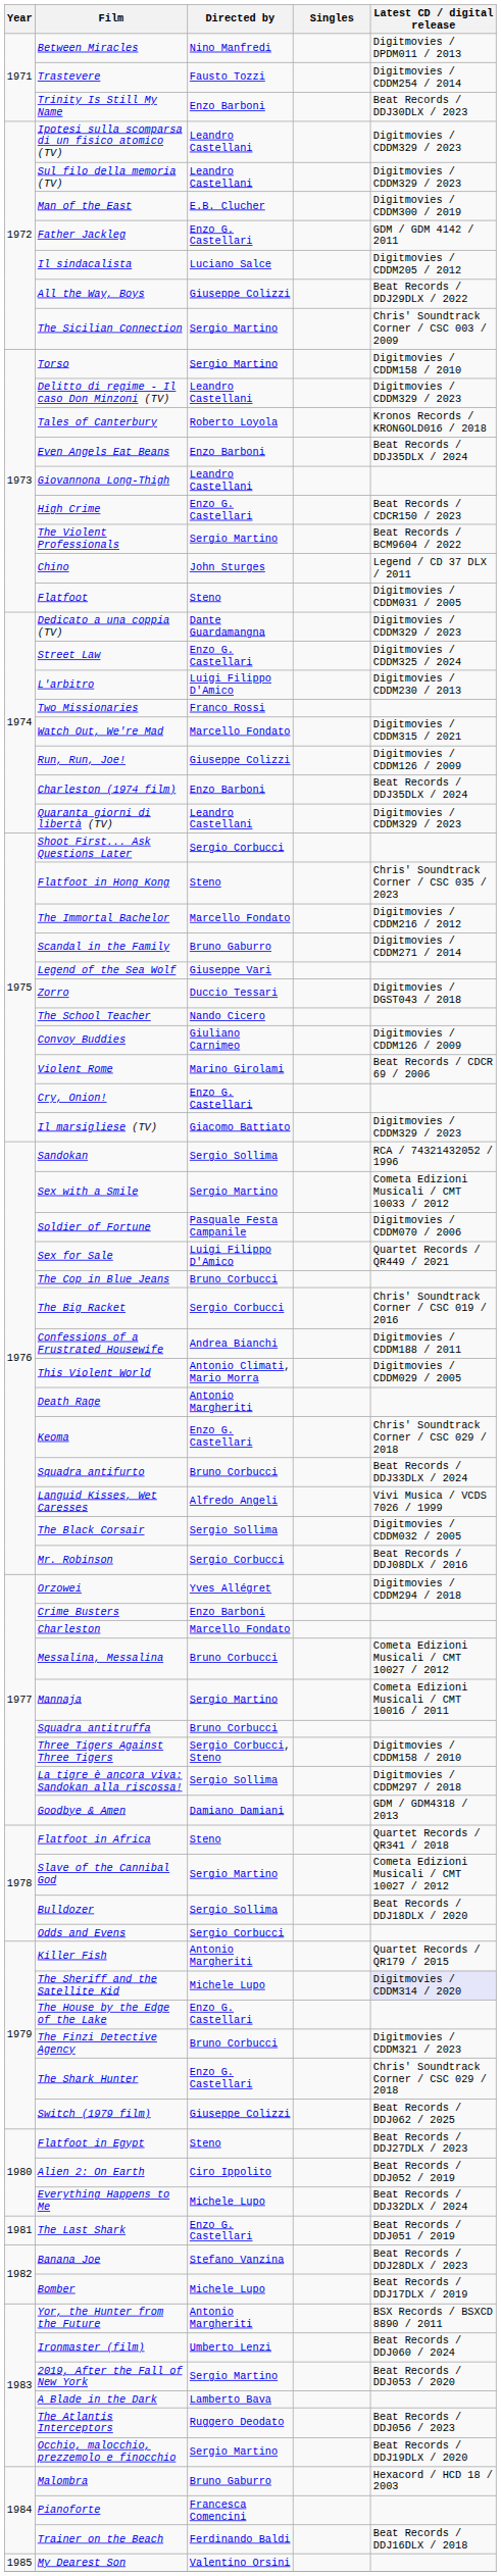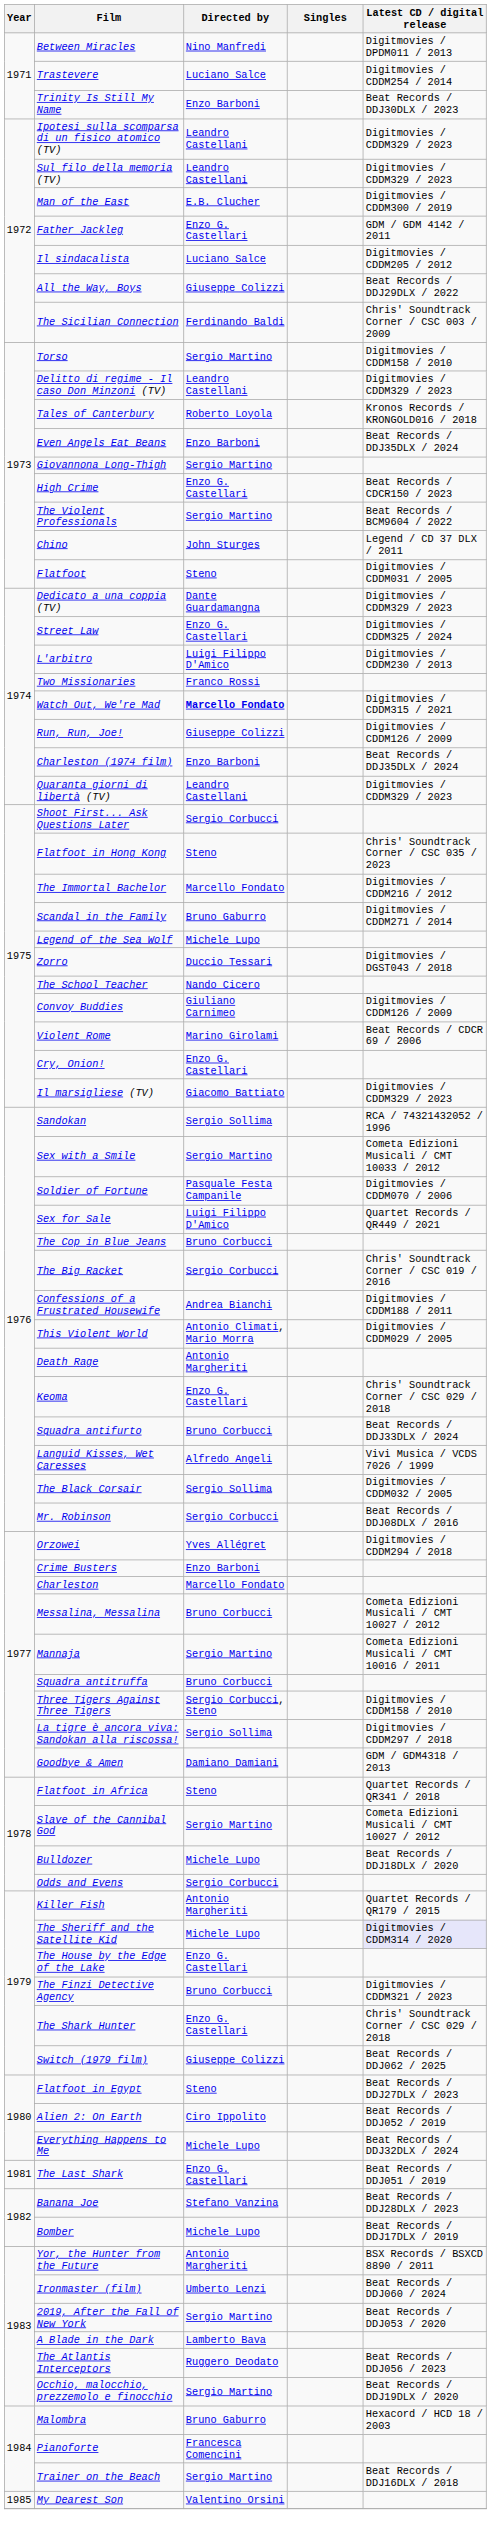 <table class="wikitable">
 <tr>
 <th style="width: 33px;">Year</th>
 <th style="width: 375px;">Film</th>
 <th style="width: 200px;">Directed by</th>
 <th style="width: 175px;">Singles</th>
 <th style="width: 300px;">Latest CD / digital release</th>
 </tr>
 <tr>
 <td rowspan="3">1971</td>
 <td><em><a href='#'>Between Miracles</a></em></td>
 <td><a href='#'>Nino Manfredi</a></td>
 <td></td>
 <td>Digitmovies / DPDM011 / 2013</td>
 </tr>
 <tr>
 <td><em><a href='#'>Trastevere</a></em></td>
-<td><a href='#'>Fausto Tozzi</a></td>
+<td><a href='#'>Luciano Salce</a></td>
 <td></td>
 <td>Digitmovies / CDDM254 / 2014</td>
 </tr>
 <tr>
 <td><em><a href='#'>Trinity Is Still My Name</a></em></td>
 <td><a href='#'>Enzo Barboni</a></td>
 <td></td>
 <td>Beat Records / DDJ30DLX / 2023</td>
 </tr>
 <tr>
 <td rowspan="7">1972</td>
 <td><em><a href='#'>Ipotesi sulla scomparsa di un fisico atomico</a> (TV)</em></td>
 <td><a href='#'>Leandro Castellani</a></td>
 <td></td>
 <td>Digitmovies / CDDM329 / 2023</td>
 </tr>
 <tr>
 <td><em><a href='#'>Sul filo della memoria</a> (TV)</em></td>
 <td><a href='#'>Leandro Castellani</a></td>
 <td></td>
 <td>Digitmovies / CDDM329 / 2023</td>
 </tr>
 <tr>
 <td><em><a href='#'>Man of the East</a></em></td>
 <td><a href='#'>E.B. Clucher</a></td>
 <td></td>
 <td>Digitmovies / CDDM300 / 2019</td>
 </tr>
 <tr>
 <td><em><a href='#'>Father Jackleg</a></em></td>
 <td><a href='#'>Enzo G. Castellari</a></td>
 <td></td>
 <td>GDM / GDM 4142 / 2011</td>
 </tr>
 <tr>
 <td><em><a href='#'>Il sindacalista</a></em></td>
 <td><a href='#'>Luciano Salce</a></td>
 <td></td>
 <td>Digitmovies / CDDM205 / 2012</td>
 </tr>
 <tr>
 <td><em><a href='#'>All the Way, Boys</a></em></td>
 <td><a href='#'>Giuseppe Colizzi</a></td>
 <td></td>
 <td>Beat Records / DDJ29DLX / 2022</td>
 </tr>
 <tr>
 <td><em><a href='#'>The Sicilian Connection</a></em></td>
-<td><a href='#'>Sergio Martino</a></td>
+<td><a href='#'>Ferdinando Baldi</a></td>
 <td></td>
 <td>Chris' Soundtrack Corner / CSC 003 / 2009</td>
 </tr>
 <tr>
 <td rowspan="9">1973</td>
 <td><em><a href='#'>Torso</a></em></td>
 <td><a href='#'>Sergio Martino</a></td>
 <td></td>
 <td>Digitmovies / CDDM158 / 2010</td>
 </tr>
 <tr>
 <td><em><a href='#'>Delitto di regime - Il caso Don Minzoni</a> (TV)</em></td>
 <td><a href='#'>Leandro Castellani</a></td>
 <td></td>
 <td>Digitmovies / CDDM329 / 2023</td>
 </tr>
 <tr>
 <td><em><a href='#'>Tales of Canterbury</a></em></td>
 <td><a href='#'>Roberto Loyola</a></td>
 <td></td>
 <td>Kronos Records / KRONGOLD016 / 2018</td>
 </tr>
 <tr>
 <td><em><a href='#'>Even Angels Eat Beans</a></em></td>
 <td><a href='#'>Enzo Barboni</a></td>
 <td></td>
 <td>Beat Records / DDJ35DLX / 2024</td>
 </tr>
 <tr>
 <td><em><a href='#'>Giovannona Long-Thigh</a></em></td>
-<td><a href='#'>Leandro Castellani</a></td>
+<td><a href='#'>Sergio Martino</a></td>
 <td></td>
 <td></td>
 </tr>
 <tr>
 <td><em><a href='#'>High Crime</a></em></td>
 <td><a href='#'>Enzo G. Castellari</a></td>
 <td></td>
 <td>Beat Records / CDCR150 / 2023</td>
 </tr>
 <tr>
 <td><em><a href='#'>The Violent Professionals</a></em></td>
 <td><a href='#'>Sergio Martino</a></td>
 <td></td>
 <td>Beat Records / BCM9604 / 2022</td>
 </tr>
 <tr>
 <td><em><a href='#'>Chino</a></em></td>
 <td><a href='#'>John Sturges</a></td>
 <td></td>
 <td>Legend / CD 37 DLX / 2011</td>
 </tr>
 <tr>
 <td><em><a href='#'>Flatfoot</a></em></td>
 <td><a href='#'>Steno</a></td>
 <td></td>
 <td>Digitmovies / CDDM031 / 2005</td>
 </tr>
 <tr>
 <td rowspan="8">1974</td>
 <td><em><a href='#'>Dedicato a una coppia</a> (TV)</em></td>
 <td><a href='#'>Dante Guardamangna</a></td>
 <td></td>
 <td>Digitmovies / CDDM329 / 2023</td>
 </tr>
 <tr>
 <td><em><a href='#'>Street Law</a></em></td>
 <td><a href='#'>Enzo G. Castellari</a></td>
 <td></td>
 <td>Digitmovies / CDDM325 / 2024</td>
 </tr>
 <tr>
 <td><em><a href='#'>L'arbitro</a></em></td>
 <td><a href='#'>Luigi Filippo D'Amico</a></td>
 <td></td>
 <td>Digitmovies / CDDM230 / 2013</td>
 </tr>
 <tr>
 <td><em><a href='#'>Two Missionaries</a></em></td>
 <td><a href='#'>Franco Rossi</a></td>
 <td></td>
 <td></td>
 </tr>
 <tr>
 <td><em><a href='#'>Watch Out, We're Mad</a></em></td>
-<td><a href='#'>Marcello Fondato</a></td>
+<td><strong><a href='#'>Marcello Fondato</a></strong></td>
 <td></td>
 <td>Digitmovies / CDDM315 / 2021</td>
 </tr>
 <tr>
 <td><em><a href='#'>Run, Run, Joe!</a></em></td>
 <td><a href='#'>Giuseppe Colizzi</a></td>
 <td></td>
 <td>Digitmovies / CDDM126 / 2009</td>
 </tr>
 <tr>
 <td><em><a href='#'>Charleston (1974 film)</a></em></td>
 <td><a href='#'>Enzo Barboni</a></td>
 <td></td>
 <td>Beat Records / DDJ35DLX / 2024</td>
 </tr>
 <tr>
 <td><em><a href='#'>Quaranta giorni di libertà</a> (TV)</em></td>
 <td><a href='#'>Leandro Castellani</a></td>
 <td></td>
 <td>Digitmovies / CDDM329 / 2023</td>
 </tr>
 <tr>
 <td rowspan="11">1975</td>
 <td><em><a href='#'>Shoot First... Ask Questions Later</a></em></td>
 <td><a href='#'>Sergio Corbucci</a></td>
 <td></td>
 <td></td>
 </tr>
 <tr>
 <td><em><a href='#'>Flatfoot in Hong Kong</a></em></td>
 <td><a href='#'>Steno</a></td>
 <td></td>
 <td>Chris' Soundtrack Corner / CSC 035 / 2023</td>
 </tr>
 <tr>
 <td><em><a href='#'>The Immortal Bachelor</a></em></td>
 <td><a href='#'>Marcello Fondato</a></td>
 <td></td>
 <td>Digitmovies / CDDM216 / 2012</td>
 </tr>
 <tr>
 <td><em><a href='#'>Scandal in the Family</a></em></td>
 <td><a href='#'>Bruno Gaburro</a></td>
 <td></td>
 <td>Digitmovies / CDDM271 / 2014</td>
 </tr>
 <tr>
 <td><em><a href='#'>Legend of the Sea Wolf</a></em></td>
-<td><a href='#'>Giuseppe Vari</a></td>
+<td><a href='#'>Michele Lupo</a></td>
 <td></td>
 <td></td>
 </tr>
 <tr>
 <td><em><a href='#'>Zorro</a></em></td>
 <td><a href='#'>Duccio Tessari</a></td>
 <td></td>
 <td>Digitmovies / DGST043 / 2018</td>
 </tr>
 <tr>
 <td><em><a href='#'>The School Teacher</a></em></td>
 <td><a href='#'>Nando Cicero</a></td>
 <td></td>
 <td></td>
 </tr>
 <tr>
 <td><em><a href='#'>Convoy Buddies</a></em></td>
 <td><a href='#'>Giuliano Carnimeo</a></td>
 <td></td>
 <td>Digitmovies / CDDM126 / 2009</td>
 </tr>
 <tr>
 <td><em><a href='#'>Violent Rome</a></em></td>
 <td><a href='#'>Marino Girolami</a></td>
 <td></td>
 <td>Beat Records / CDCR 69 / 2006</td>
 </tr>
 <tr>
 <td><em><a href='#'>Cry, Onion!</a></em></td>
 <td><a href='#'>Enzo G. Castellari</a></td>
 <td></td>
 <td></td>
 </tr>
 <tr>
 <td><em><a href='#'>Il marsigliese</a> (TV)</em></td>
 <td><a href='#'>Giacomo Battiato</a></td>
 <td></td>
 <td>Digitmovies / CDDM329 / 2023</td>
 </tr>
 <tr>
 <td rowspan="14">1976</td>
 <td><em><a href='#'>Sandokan</a></em></td>
 <td><a href='#'>Sergio Sollima</a></td>
 <td></td>
 <td>RCA / 74321432052 / 1996</td>
 </tr>
 <tr>
 <td><em><a href='#'>Sex with a Smile</a></em></td>
 <td><a href='#'>Sergio Martino</a></td>
 <td></td>
 <td>Cometa Edizioni Musicali / CMT 10033 / 2012</td>
 </tr>
 <tr>
 <td><em><a href='#'>Soldier of Fortune</a></em></td>
 <td><a href='#'>Pasquale Festa Campanile</a></td>
 <td></td>
 <td>Digitmovies / CDDM070 / 2006</td>
 </tr>
 <tr>
 <td><em><a href='#'>Sex for Sale</a></em></td>
 <td><a href='#'>Luigi Filippo D'Amico</a></td>
 <td></td>
 <td>Quartet Records / QR449 / 2021</td>
 </tr>
 <tr>
 <td><em><a href='#'>The Cop in Blue Jeans</a></em></td>
 <td><a href='#'>Bruno Corbucci</a></td>
 <td></td>
 <td></td>
 </tr>
 <tr>
 <td><em><a href='#'>The Big Racket</a></em></td>
 <td><a href='#'>Sergio Corbucci</a></td>
 <td></td>
 <td>Chris' Soundtrack Corner / CSC 019 / 2016</td>
 </tr>
 <tr>
 <td><em><a href='#'>Confessions of a Frustrated Housewife</a></em></td>
 <td><a href='#'>Andrea Bianchi</a></td>
 <td></td>
 <td>Digitmovies / CDDM188 / 2011</td>
 </tr>
 <tr>
 <td><em><a href='#'>This Violent World</a></em></td>
 <td><a href='#'>Antonio Climati</a>, <a href='#'>Mario Morra</a></td>
 <td></td>
 <td>Digitmovies / CDDM029 / 2005</td>
 </tr>
 <tr>
 <td><em><a href='#'>Death Rage</a></em></td>
 <td><a href='#'>Antonio Margheriti</a></td>
 <td></td>
 <td></td>
 </tr>
 <tr>
 <td><em><a href='#'>Keoma</a></em></td>
 <td><a href='#'>Enzo G. Castellari</a></td>
 <td></td>
 <td>Chris' Soundtrack Corner / CSC 029 / 2018</td>
 </tr>
 <tr>
 <td><em><a href='#'>Squadra antifurto</a></em></td>
 <td><a href='#'>Bruno Corbucci</a></td>
 <td></td>
 <td>Beat Records / DDJ33DLX / 2024</td>
 </tr>
 <tr>
 <td><em><a href='#'>Languid Kisses, Wet Caresses</a></em></td>
 <td><a href='#'>Alfredo Angeli</a></td>
 <td></td>
 <td>Vivi Musica / VCDS 7026 / 1999</td>
 </tr>
 <tr>
 <td><em><a href='#'>The Black Corsair</a></em></td>
 <td><a href='#'>Sergio Sollima</a></td>
 <td></td>
 <td>Digitmovies / CDDM032 / 2005</td>
 </tr>
 <tr>
 <td><em><a href='#'>Mr. Robinson</a></em></td>
 <td><a href='#'>Sergio Corbucci</a></td>
 <td></td>
 <td>Beat Records / DDJ08DLX / 2016</td>
 </tr>
 <tr>
 <td rowspan="9">1977</td>
 <td><em><a href='#'>Orzowei</a></em></td>
 <td><a href='#'>Yves Allégret</a></td>
 <td></td>
 <td>Digitmovies / CDDM294 / 2018</td>
 </tr>
 <tr>
 <td><em><a href='#'>Crime Busters</a></em></td>
 <td><a href='#'>Enzo Barboni</a></td>
 <td></td>
 <td></td>
 </tr>
 <tr>
 <td><em><a href='#'>Charleston</a></em></td>
 <td><a href='#'>Marcello Fondato</a></td>
 <td></td>
 <td></td>
 </tr>
 <tr>
 <td><em><a href='#'>Messalina, Messalina</a></em></td>
 <td><a href='#'>Bruno Corbucci</a></td>
 <td></td>
 <td>Cometa Edizioni Musicali / CMT 10027 / 2012</td>
 </tr>
 <tr>
 <td><em><a href='#'>Mannaja</a></em></td>
 <td><a href='#'>Sergio Martino</a></td>
 <td></td>
 <td>Cometa Edizioni Musicali / CMT 10016 / 2011</td>
 </tr>
 <tr>
 <td><em><a href='#'>Squadra antitruffa</a></em></td>
 <td><a href='#'>Bruno Corbucci</a></td>
 <td></td>
 <td></td>
 </tr>
 <tr>
 <td><em><a href='#'>Three Tigers Against Three Tigers</a></em></td>
 <td><a href='#'>Sergio Corbucci</a>, <a href='#'>Steno</a></td>
 <td></td>
 <td>Digitmovies / CDDM158 / 2010</td>
 </tr>
 <tr>
 <td><em><a href='#'>La tigre è ancora viva: Sandokan alla riscossa!</a></em></td>
 <td><a href='#'>Sergio Sollima</a></td>
 <td></td>
 <td>Digitmovies / CDDM297 / 2018</td>
 </tr>
 <tr>
 <td><em><a href='#'>Goodbye & Amen</a></em></td>
 <td><a href='#'>Damiano Damiani</a></td>
 <td></td>
 <td>GDM / GDM4318 / 2013</td>
 </tr>
 <tr>
 <td rowspan="4">1978</td>
 <td><em><a href='#'>Flatfoot in Africa</a></em></td>
 <td><a href='#'>Steno</a></td>
 <td></td>
 <td>Quartet Records / QR341 / 2018</td>
 </tr>
 <tr>
 <td><em><a href='#'>Slave of the Cannibal God</a></em></td>
 <td><a href='#'>Sergio Martino</a></td>
 <td></td>
 <td>Cometa Edizioni Musicali / CMT 10027 / 2012</td>
 </tr>
 <tr>
 <td><em><a href='#'>Bulldozer</a></em></td>
-<td><a href='#'>Sergio Sollima</a></td>
+<td><a href='#'>Michele Lupo</a></td>
 <td></td>
 <td>Beat Records / DDJ18DLX / 2020</td>
 </tr>
 <tr>
 <td><em><a href='#'>Odds and Evens</a></em></td>
 <td><a href='#'>Sergio Corbucci</a></td>
 <td></td>
 <td></td>
 </tr>
 <tr>
 <td rowspan="6">1979</td>
 <td><em><a href='#'>Killer Fish</a></em></td>
 <td><a href='#'>Antonio Margheriti</a></td>
 <td></td>
 <td>Quartet Records / QR179 / 2015</td>
 </tr>
 <tr>
 <td><em><a href='#'>The Sheriff and the Satellite Kid</a></em></td>
 <td><a href='#'>Michele Lupo</a></td>
 <td></td>
 <td style="background: lavender;">Digitmovies / CDDM314 / 2020</td>
 </tr>
 <tr>
 <td><em><a href='#'>The House by the Edge of the Lake</a></em></td>
 <td><a href='#'>Enzo G. Castellari</a></td>
 <td></td>
 <td></td>
 </tr>
 <tr>
 <td><em><a href='#'>The Finzi Detective Agency</a></em></td>
 <td><a href='#'>Bruno Corbucci</a></td>
 <td></td>
 <td>Digitmovies / CDDM321 / 2023</td>
 </tr>
 <tr>
 <td><em><a href='#'>The Shark Hunter</a></em></td>
 <td><a href='#'>Enzo G. Castellari</a></td>
 <td></td>
 <td>Chris' Soundtrack Corner / CSC 029 / 2018</td>
 </tr>
 <tr>
 <td><em><a href='#'>Switch (1979 film)</a></em></td>
 <td><a href='#'>Giuseppe Colizzi</a></td>
 <td></td>
 <td>Beat Records / DDJ062 / 2025</td>
 </tr>
 <tr>
 <td rowspan="3">1980</td>
 <td><em><a href='#'>Flatfoot in Egypt</a></em></td>
 <td><a href='#'>Steno</a></td>
 <td></td>
 <td>Beat Records / DDJ27DLX / 2023</td>
 </tr>
 <tr>
 <td><em><a href='#'>Alien 2: On Earth</a></em></td>
 <td><a href='#'>Ciro Ippolito</a></td>
 <td></td>
 <td>Beat Records / DDJ052 / 2019</td>
 </tr>
 <tr>
 <td><em><a href='#'>Everything Happens to Me</a></em></td>
 <td><a href='#'>Michele Lupo</a></td>
 <td></td>
 <td>Beat Records / DDJ32DLX / 2024</td>
 </tr>
 <tr>
 <td rowspan="1">1981</td>
 <td><em><a href='#'>The Last Shark</a></em></td>
 <td><a href='#'>Enzo G. Castellari</a></td>
 <td></td>
 <td>Beat Records / DDJ051 / 2019</td>
 </tr>
 <tr>
 <td rowspan="2">1982</td>
 <td><em><a href='#'>Banana Joe</a></em></td>
 <td><a href='#'>Stefano Vanzina</a></td>
 <td></td>
 <td>Beat Records / DDJ28DLX / 2023</td>
 </tr>
 <tr>
 <td><em><a href='#'>Bomber</a></em></td>
 <td><a href='#'>Michele Lupo</a></td>
 <td></td>
 <td>Beat Records / DDJ17DLX / 2019</td>
 </tr>
 <tr>
 <td rowspan="6">1983</td>
 <td><em><a href='#'>Yor, the Hunter from the Future</a></em></td>
 <td><a href='#'>Antonio Margheriti</a></td>
 <td></td>
 <td>BSX Records / BSXCD 8890 / 2011</td>
 </tr>
 <tr>
 <td><em><a href='#'>Ironmaster (film)</a></em></td>
 <td><a href='#'>Umberto Lenzi</a></td>
 <td></td>
 <td>Beat Records / DDJ060 / 2024</td>
 </tr>
 <tr>
 <td><em><a href='#'>2019, After the Fall of New York</a></em></td>
 <td><a href='#'>Sergio Martino</a></td>
 <td></td>
 <td>Beat Records / DDJ053 / 2020</td>
 </tr>
 <tr>
 <td><em><a href='#'>A Blade in the Dark</a></em></td>
 <td><a href='#'>Lamberto Bava</a></td>
 <td></td>
 <td></td>
 </tr>
 <tr>
 <td><em><a href='#'>The Atlantis Interceptors</a></em></td>
 <td><a href='#'>Ruggero Deodato</a></td>
 <td></td>
 <td>Beat Records / DDJ056 / 2023</td>
 </tr>
 <tr>
 <td><em><a href='#'>Occhio, malocchio, prezzemolo e finocchio</a></em></td>
 <td><a href='#'>Sergio Martino</a></td>
 <td></td>
 <td>Beat Records / DDJ19DLX / 2020</td>
 </tr>
 <tr>
 <td rowspan="3">1984</td>
 <td><em><a href='#'>Malombra</a></em></td>
 <td><a href='#'>Bruno Gaburro</a></td>
 <td></td>
 <td>Hexacord / HCD 18 / 2003</td>
 </tr>
 <tr>
 <td><em><a href='#'>Pianoforte</a></em></td>
 <td><a href='#'>Francesca Comencini</a></td>
 <td></td>
 <td></td>
 </tr>
 <tr>
 <td><em><a href='#'>Trainer on the Beach</a></em></td>
-<td><a href='#'>Ferdinando Baldi</a></td>
+<td><a href='#'>Sergio Martino</a></td>
 <td></td>
 <td>Beat Records / DDJ16DLX / 2018</td>
 </tr>
 <tr>
 <td rowspan="1">1985</td>
 <td><em><a href='#'>My Dearest Son</a></em></td>
 <td><a href='#'>Valentino Orsini</a></td>
 <td></td>
 <td></td>
 </tr>
 <tr>
 </tr>
 </table>
